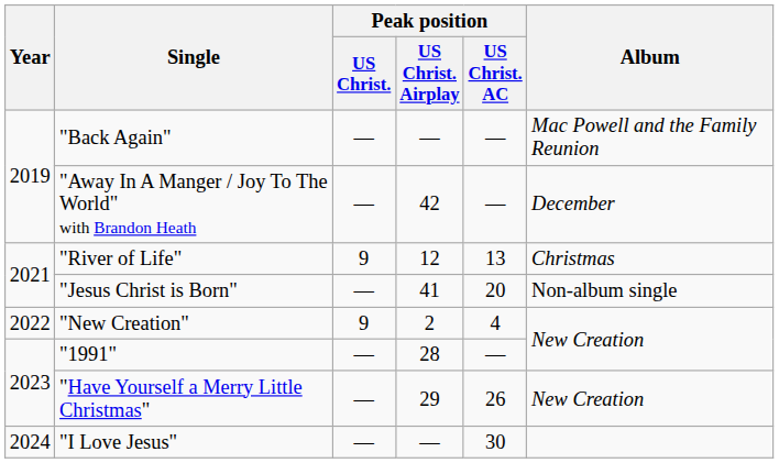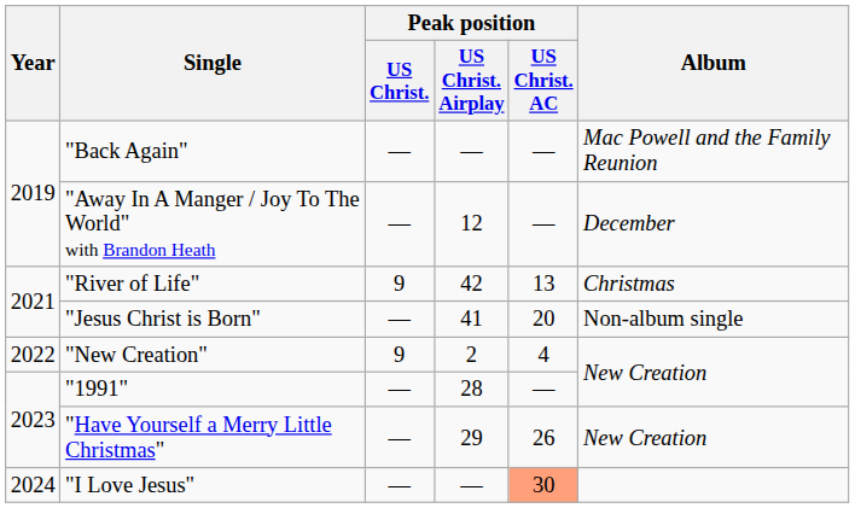 <table class="wikitable" style="text-align:center;">
 <tr>
 <th rowspan="2">Year</th>
 <th rowspan="2">Single</th>
 <th colspan="3">Peak position</th>
 <th rowspan="2">Album</th>
 </tr>
 <tr>
 <th style="width:3em; font-size:90%"><a href='#'>US<br>Christ.</a><br></th>
 <th style="width:3em; font-size:90%"><a href='#'>US<br>Christ.<br>Airplay</a><br></th>
 <th style="width:3em; font-size:90%"><a href='#'>US<br>Christ.<br>AC</a><br></th>
 </tr>
 <tr>
 <td rowspan="2">2019</td>
 <td align="left">"Back Again"</td>
 <td>—</td>
 <td>—</td>
 <td>—</td>
 <td align="left"><em>Mac Powell and the Family Reunion</em></td>
 </tr>
 <tr>
 <td align="left">"Away In A Manger / Joy To The World"<br><small>with <a href='#'>Brandon Heath</a></small></td>
 <td>—</td>
-<td>42</td>
+<td>12</td>
 <td>—</td>
 <td align="left"><em>December</em></td>
 </tr>
 <tr>
 <td rowspan="2">2021</td>
 <td align="left">"River of Life"</td>
 <td>9</td>
-<td>12</td>
+<td>42</td>
 <td>13</td>
 <td align="left"><em>Christmas</em></td>
 </tr>
 <tr>
 <td align="left">"Jesus Christ is Born"</td>
 <td>—</td>
 <td>41</td>
 <td>20</td>
 <td align="left">Non-album single</td>
 </tr>
 <tr>
 <td>2022</td>
 <td align="left">"New Creation"</td>
 <td>9</td>
 <td>2</td>
 <td>4</td>
 <td rowspan="2" align="left"><em>New Creation</em></td>
 </tr>
 <tr>
 <td rowspan="2">2023</td>
 <td align="left">"1991"</td>
 <td>—</td>
 <td>28</td>
 <td>—</td>
 </tr>
 <tr>
 <td align="left">"<a href='#'>Have Yourself a Merry Little Christmas</a>"</td>
 <td>—</td>
 <td>29</td>
 <td>26</td>
 <td align="left"><em>New Creation</em></td>
 </tr>
 <tr>
 <td rowspan="1">2024</td>
 <td align="left">"I Love Jesus"</td>
 <td>—</td>
 <td>—</td>
-<td>30</td>
+<td style="background: lightsalmon;">30</td>
 <td></td>
 </tr>
 </table>
